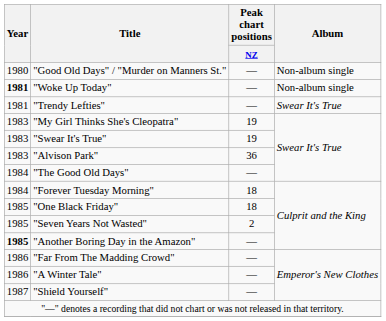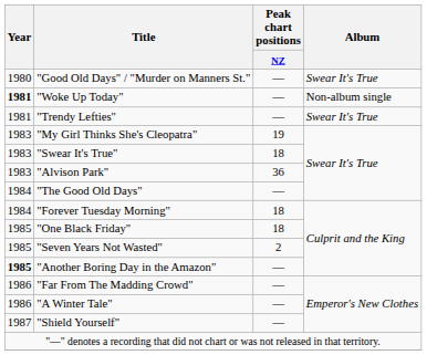 <table class="wikitable plainrowheaders">
 <tr>
 <th rowspan="2"  width="1em">Year</th>
 <th rowspan="2">Title</th>
 <th width="3em">Peak chart positions</th>
 <th rowspan="2">Album</th>
 </tr>
 <tr>
 <th><small><a href='#'>NZ</a></small></th>
 </tr>
 <tr>
 <td>1980</td>
 <td>"Good Old Days" / "Murder on Manners St."</td>
 <td align="center">—</td>
-<td>Non-album single</td>
+<td><em>Swear It's True</em></td>
 </tr>
 <tr>
 <td><strong>1981</strong></td>
 <td>"Woke Up Today"</td>
 <td align="center">—</td>
 <td>Non-album single</td>
 </tr>
 <tr>
 <td>1981</td>
 <td>"Trendy Lefties"</td>
 <td align="center">—</td>
 <td><em>Swear It's True</em></td>
 </tr>
 <tr>
 <td>1983</td>
 <td>"My Girl Thinks She's Cleopatra"</td>
 <td align="center">19</td>
 <td rowspan=4><em>Swear It's True</em></td>
 </tr>
 <tr>
 <td>1983</td>
 <td>"Swear It's True"</td>
-<td align="center">19</td>
+<td align="center">18</td>
 </tr>
 <tr>
 <td>1983</td>
 <td>"Alvison Park"</td>
 <td align="center">36</td>
 </tr>
 <tr>
 <td>1984</td>
 <td>"The Good Old Days"</td>
 <td align="center">—</td>
 </tr>
 <tr>
 <td>1984</td>
 <td>"Forever Tuesday Morning"</td>
 <td align="center">18</td>
 <td rowspan=4><em>Culprit and the King</em></td>
 </tr>
 <tr>
 <td>1985</td>
 <td>"One Black Friday"</td>
 <td align="center">18</td>
 </tr>
 <tr>
 <td>1985</td>
 <td>"Seven Years Not Wasted"</td>
 <td align="center">2</td>
 </tr>
 <tr>
 <td><strong>1985</strong></td>
 <td>"Another Boring Day in the Amazon"</td>
 <td align="center">—</td>
 </tr>
 <tr>
 <td>1986</td>
 <td>"Far From The Madding Crowd"</td>
 <td align="center">—</td>
 <td rowspan=3><em>Emperor's New Clothes</em></td>
 </tr>
 <tr>
 <td>1986</td>
 <td>"A Winter Tale"</td>
 <td align="center">—</td>
 </tr>
 <tr>
 <td>1987</td>
 <td>"Shield Yourself"</td>
 <td align="center">—</td>
 </tr>
 <tr>
 <td colspan="4" style="font-size:90%" align="center">"—" denotes a recording that did not chart or was not released in that territory.</td>
 </tr>
 <tr>
 </tr>
 </table>
